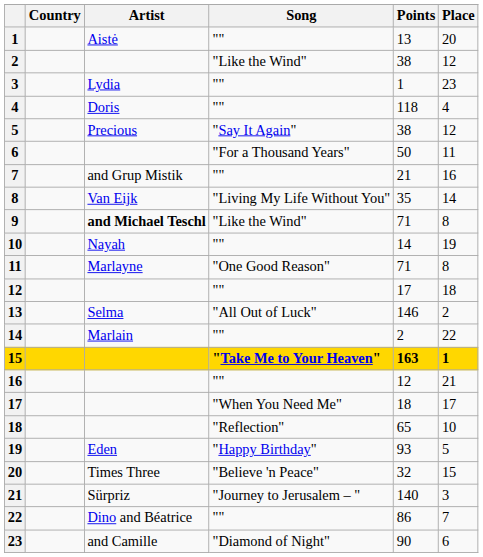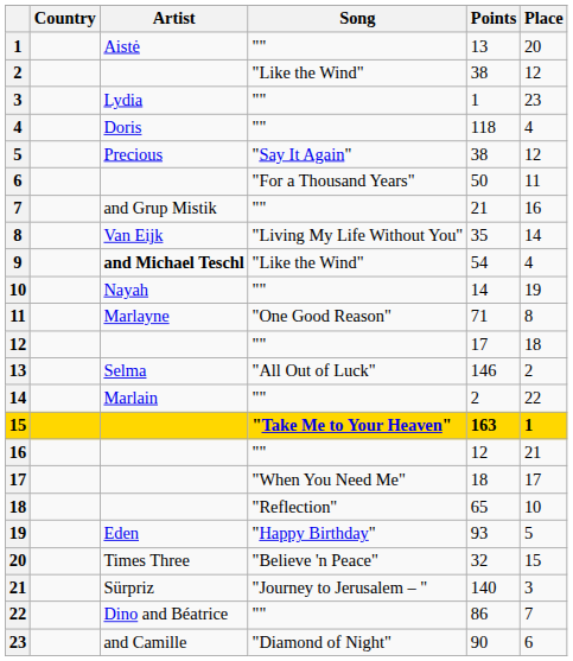 <table class="sortable wikitable plainrowheaders">
 <tr>
 </tr>
 <tr>
 <th scope="col"></th>
 <th scope="col">Country</th>
 <th scope="col">Artist</th>
 <th scope="col">Song</th>
 <th scope="col">Points</th>
 <th scope="col">Place</th>
 </tr>
 <tr>
 <th scope="row" style="text-align:center;">1</th>
 <td></td>
 <td><a href='#'>Aistė</a></td>
 <td>""</td>
 <td>13</td>
 <td>20</td>
 </tr>
 <tr>
 <th scope="row" style="text-align:center;">2</th>
 <td></td>
 <td></td>
 <td>"Like the Wind"</td>
 <td>38</td>
 <td>12</td>
 </tr>
 <tr>
 <th scope="row" style="text-align:center;">3</th>
 <td></td>
 <td><a href='#'>Lydia</a></td>
 <td>""</td>
 <td>1</td>
 <td>23</td>
 </tr>
 <tr>
 <th scope="row" style="text-align:center;">4</th>
 <td></td>
 <td><a href='#'>Doris</a></td>
 <td>""</td>
 <td>118</td>
 <td>4</td>
 </tr>
 <tr>
 <th scope="row" style="text-align:center;">5</th>
 <td></td>
 <td><a href='#'>Precious</a></td>
 <td>"<a href='#'>Say It Again</a>"</td>
 <td>38</td>
 <td>12</td>
 </tr>
 <tr>
 <th scope="row" style="text-align:center;">6</th>
 <td></td>
 <td></td>
 <td>"For a Thousand Years"</td>
 <td>50</td>
 <td>11</td>
 </tr>
 <tr>
 <th scope="row" style="text-align:center;">7</th>
 <td></td>
 <td> and Grup Mistik</td>
 <td>""</td>
 <td>21</td>
 <td>16</td>
 </tr>
 <tr>
 <th scope="row" style="text-align:center;">8</th>
 <td></td>
 <td><a href='#'>Van Eijk</a></td>
 <td>"Living My Life Without You"</td>
 <td>35</td>
 <td>14</td>
 </tr>
 <tr>
 <th scope="row" style="text-align:center;">9</th>
 <td></td>
 <td><strong> and Michael Teschl</strong></td>
 <td>"Like the Wind"</td>
-<td>71</td>
-<td>8</td>
+<td>54</td>
+<td>4</td>
 </tr>
 <tr>
 <th scope="row" style="text-align:center;">10</th>
 <td></td>
 <td><a href='#'>Nayah</a></td>
 <td>""</td>
 <td>14</td>
 <td>19</td>
 </tr>
 <tr>
 <th scope="row" style="text-align:center;">11</th>
 <td></td>
 <td><a href='#'>Marlayne</a></td>
 <td>"One Good Reason"</td>
 <td>71</td>
 <td>8</td>
 </tr>
 <tr>
 <th scope="row" style="text-align:center;">12</th>
 <td></td>
 <td></td>
 <td>""</td>
 <td>17</td>
 <td>18</td>
 </tr>
 <tr>
 <th scope="row" style="text-align:center;">13</th>
 <td></td>
 <td><a href='#'>Selma</a></td>
 <td>"All Out of Luck"</td>
 <td>146</td>
 <td>2</td>
 </tr>
 <tr>
 <th scope="row" style="text-align:center;">14</th>
 <td></td>
 <td><a href='#'>Marlain</a></td>
 <td>""</td>
 <td>2</td>
 <td>22</td>
 </tr>
 <tr style="font-weight:bold; background:gold;">
 <th scope="row" style="text-align:center; font-weight:bold; background:gold;">15</th>
 <td></td>
 <td></td>
 <td>"<a href='#'>Take Me to Your Heaven</a>"</td>
 <td>163</td>
 <td>1</td>
 </tr>
 <tr>
 <th scope="row" style="text-align:center;">16</th>
 <td></td>
 <td></td>
 <td>""</td>
 <td>12</td>
 <td>21</td>
 </tr>
 <tr>
 <th scope="row" style="text-align:center;">17</th>
 <td></td>
 <td></td>
 <td>"When You Need Me"</td>
 <td>18</td>
 <td>17</td>
 </tr>
 <tr>
 <th scope="row" style="text-align:center;">18</th>
 <td></td>
 <td></td>
 <td>"Reflection"</td>
 <td>65</td>
 <td>10</td>
 </tr>
 <tr>
 <th scope="row" style="text-align:center;">19</th>
 <td></td>
 <td><a href='#'>Eden</a></td>
 <td>"<a href='#'>Happy Birthday</a>"</td>
 <td>93</td>
 <td>5</td>
 </tr>
 <tr>
 <th scope="row" style="text-align:center;">20</th>
 <td></td>
 <td>Times Three</td>
 <td>"Believe 'n Peace"</td>
 <td>32</td>
 <td>15</td>
 </tr>
 <tr>
 <th scope="row" style="text-align:center;">21</th>
 <td></td>
 <td>Sürpriz</td>
 <td>"Journey to Jerusalem – "</td>
 <td>140</td>
 <td>3</td>
 </tr>
 <tr>
 <th scope="row" style="text-align:center;">22</th>
 <td></td>
 <td><a href='#'>Dino</a> and Béatrice</td>
 <td>""</td>
 <td>86</td>
 <td>7</td>
 </tr>
 <tr>
 <th scope="row" style="text-align:center;">23</th>
 <td></td>
 <td> and Camille</td>
 <td>"Diamond of Night"</td>
 <td>90</td>
 <td>6</td>
 </tr>
 </table>
